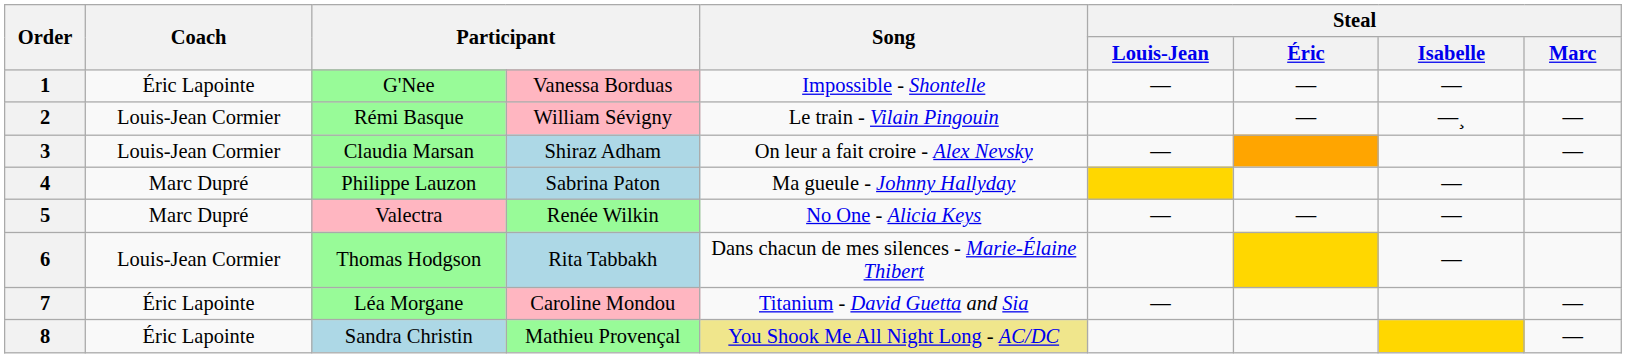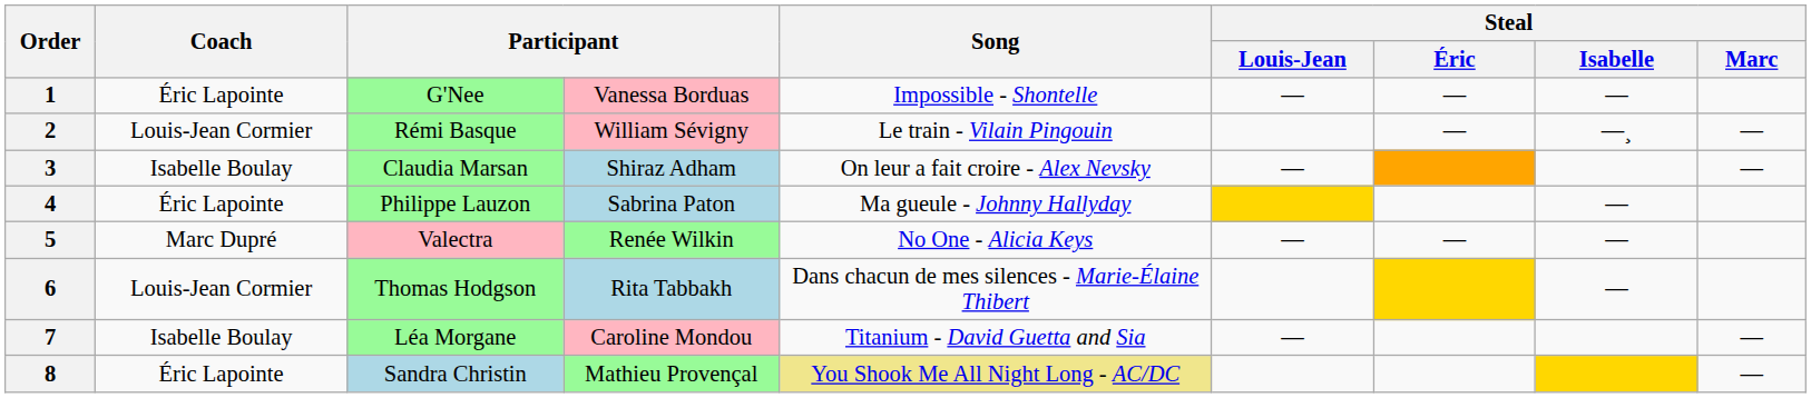 <table class="wikitable" style="text-align: center; width:100%;">
 <tr>
 <th scope="col" rowspan="2" width="5%">Order</th>
 <th scope="col" rowspan="2" width="14%">Coach</th>
 <th scope="col" colspan="2" rowspan="2" width="24%">Participant</th>
 <th scope="col" rowspan="2" width="24%">Song</th>
 <th scope="col" colspan="4" width="5%">Steal</th>
 </tr>
 <tr>
 <th width="9%"><a href='#'>Louis-Jean</a></th>
 <th width="9%"><a href='#'>Éric</a></th>
 <th width="9%"><a href='#'>Isabelle</a></th>
 <th width="9%"><a href='#'>Marc</a></th>
 </tr>
 <tr>
 <th scope="col">1</th>
 <td>Éric Lapointe</td>
 <td style="background:palegreen; text-align:center;" width="12%">G'Nee</td>
 <td style="background:lightpink; text-align:center;" width="12%">Vanessa Borduas</td>
 <td><a href='#'>Impossible</a> - <em><a href='#'>Shontelle</a></em></td>
 <td>—</td>
 <td>—</td>
 <td>—</td>
 <td></td>
 </tr>
 <tr>
 <th scope="col">2</th>
 <td>Louis-Jean Cormier</td>
 <td style="background:palegreen; text-align:center;">Rémi Basque</td>
 <td style="background:lightpink; text-align:center;">William Sévigny</td>
 <td>Le train - <em><a href='#'>Vilain Pingouin</a></em></td>
 <td></td>
 <td>—</td>
 <td>—¸</td>
 <td>—</td>
 </tr>
 <tr>
 <th scope="col">3</th>
-<td>Louis-Jean Cormier</td>
+<td>Isabelle Boulay</td>
 <td style="background:palegreen; text-align:center;">Claudia Marsan</td>
 <td style="background:lightblue; text-align:center;">Shiraz Adham</td>
 <td>On leur a fait croire - <em><a href='#'>Alex Nevsky</a></em></td>
 <td>—</td>
 <td style="background:orange;text-align:center;"></td>
 <td></td>
 <td>—</td>
 </tr>
 <tr>
 <th scope="col">4</th>
-<td>Marc Dupré</td>
+<td>Éric Lapointe</td>
 <td style="background:palegreen; text-align:center;">Philippe Lauzon</td>
 <td style="background:lightblue; text-align:center;">Sabrina Paton</td>
 <td>Ma gueule - <em><a href='#'>Johnny Hallyday</a></em></td>
 <td style="background:gold;text-align:center;"></td>
 <td></td>
 <td>—</td>
 <td></td>
 </tr>
 <tr>
 <th scope="col">5</th>
 <td>Marc Dupré</td>
 <td style="background:lightpink; text-align:center;">Valectra</td>
 <td style="background:palegreen; text-align:center;">Renée Wilkin</td>
 <td><a href='#'>No One</a> - <em><a href='#'>Alicia Keys</a></em></td>
 <td>—</td>
 <td>—</td>
 <td>—</td>
 <td></td>
 </tr>
 <tr>
 <th scope="col">6</th>
 <td>Louis-Jean Cormier</td>
 <td style="background:palegreen; text-align:center;">Thomas Hodgson</td>
 <td style="background:lightblue; text-align:center;">Rita Tabbakh</td>
 <td>Dans chacun de mes silences - <em><a href='#'>Marie-Élaine Thibert</a></em></td>
 <td></td>
 <td style="background:gold;text-align:center;"></td>
 <td>—</td>
 <td></td>
 </tr>
 <tr>
 <th scope="col">7</th>
-<td>Éric Lapointe</td>
+<td>Isabelle Boulay</td>
 <td style="background:palegreen; text-align:center;">Léa Morgane</td>
 <td style="background:lightpink; text-align:center;">Caroline Mondou</td>
 <td><a href='#'>Titanium</a> - <em><a href='#'>David Guetta</a> and <a href='#'>Sia</a></em></td>
 <td>—</td>
 <td></td>
 <td></td>
 <td>—</td>
 </tr>
 <tr>
 <th scope="col">8</th>
 <td>Éric Lapointe</td>
 <td style="background:lightblue; text-align:center;">Sandra Christin</td>
 <td style="background:palegreen; text-align:center;">Mathieu Provençal</td>
 <td style="background: khaki;"><a href='#'>You Shook Me All Night Long</a> - <em><a href='#'>AC/DC</a></em></td>
 <td></td>
 <td></td>
 <td style="background:gold;text-align:center;"></td>
 <td>—</td>
 </tr>
 </table>
